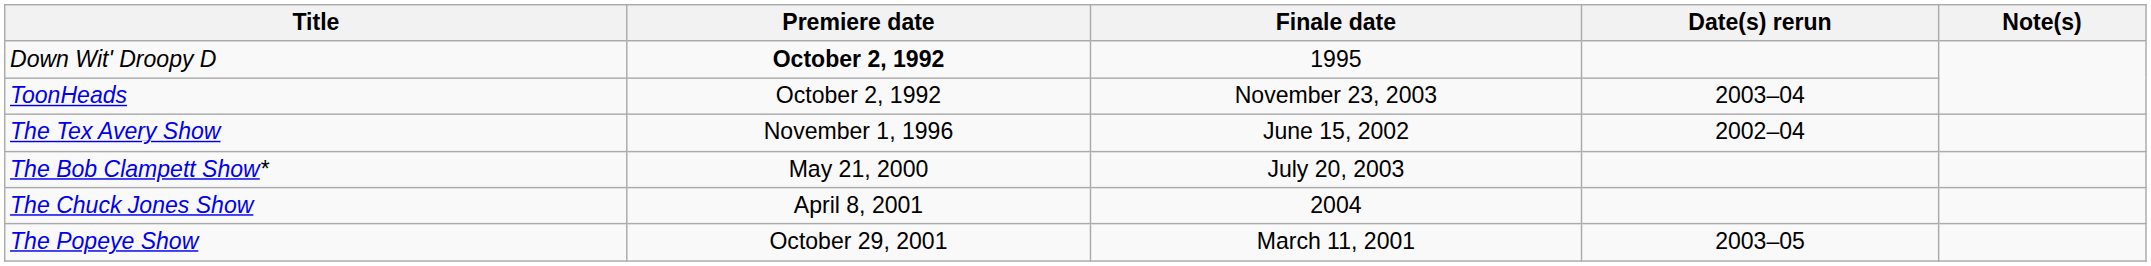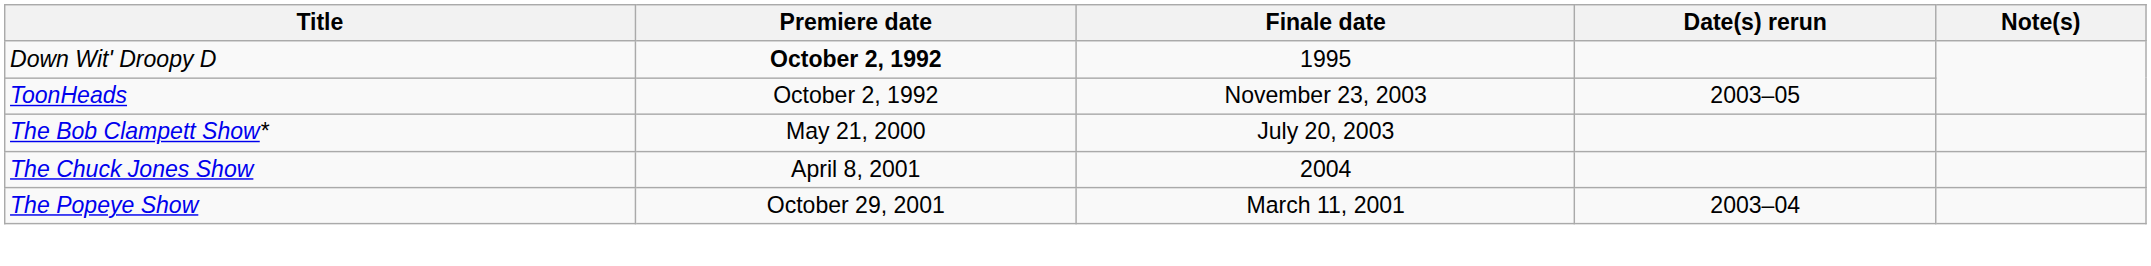 <table class="wikitable plainrowheaders sortable" style="width:75%;text-align:center;">
 <tr>
 <th>Title</th>
 <th>Premiere date</th>
 <th>Finale date</th>
 <th>Date(s) rerun</th>
 <th class="unsortable">Note(s)</th>
 </tr>
 <tr>
 <td scope="row" style="text-align:left;"><em>Down Wit' Droopy D</em></td>
 <td><strong>October 2, 1992</strong></td>
 <td>1995</td>
 <td></td>
 <td rowspan="2"><br></td>
 </tr>
 <tr>
 <td scope="row" style="text-align:left;"><em><a href='#'>ToonHeads</a></em></td>
 <td>October 2, 1992</td>
 <td>November 23, 2003</td>
-<td>2003–04</td>
-</tr>
-<tr>
-<td scope="row" style="text-align:left;"><em><a href='#'>The Tex Avery Show</a></em></td>
-<td>November 1, 1996</td>
-<td>June 15, 2002</td>
-<td>2002–04</td>
-<td></td>
+<td>2003–05</td>
 </tr>
 <tr>
 <td scope="row" style="text-align:left;"><em><a href='#'>The Bob Clampett Show</a>*</em></td>
 <td>May 21, 2000</td>
 <td>July 20, 2003</td>
 <td></td>
 <td></td>
 </tr>
 <tr>
 <td scope="row" style="text-align:left;"><em><a href='#'>The Chuck Jones Show</a></em></td>
 <td>April 8, 2001</td>
 <td>2004</td>
 <td></td>
 <td><br></td>
 </tr>
 <tr>
 <td scope="row" style="text-align:left;"><em><a href='#'>The Popeye Show</a></em></td>
 <td>October 29, 2001</td>
 <td>March 11, 2001</td>
-<td>2003–05</td>
+<td>2003–04</td>
 <td></td>
 </tr>
 </table>
